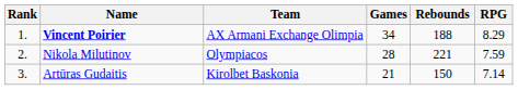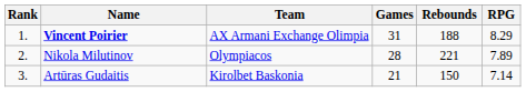 <table class="wikitable sortable" style="text-align: center;">
 <tr>
 <th>Rank</th>
 <th width=200>Name</th>
 <th width=200>Team</th>
 <th>Games</th>
 <th width=75>Rebounds</th>
 <th width=40>RPG</th>
 </tr>
 <tr>
 <td>1.</td>
 <td align="left"> <strong><a href='#'>Vincent Poirier</a></strong></td>
 <td align="left"> <a href='#'>AX Armani Exchange Olimpia</a></td>
-<td>34</td>
+<td>31</td>
 <td>188</td>
 <td>8.29</td>
 </tr>
 <tr>
 <td>2.</td>
 <td align="left"> <a href='#'>Nikola Milutinov</a></td>
 <td align="left"> <a href='#'>Olympiacos</a></td>
 <td>28</td>
 <td>221</td>
-<td>7.59</td>
+<td>7.89</td>
 </tr>
 <tr>
 <td>3.</td>
 <td align="left"> <a href='#'>Artūras Gudaitis</a></td>
 <td align="left"> <a href='#'>Kirolbet Baskonia</a></td>
 <td>21</td>
 <td>150</td>
 <td>7.14</td>
 </tr>
 </table>
